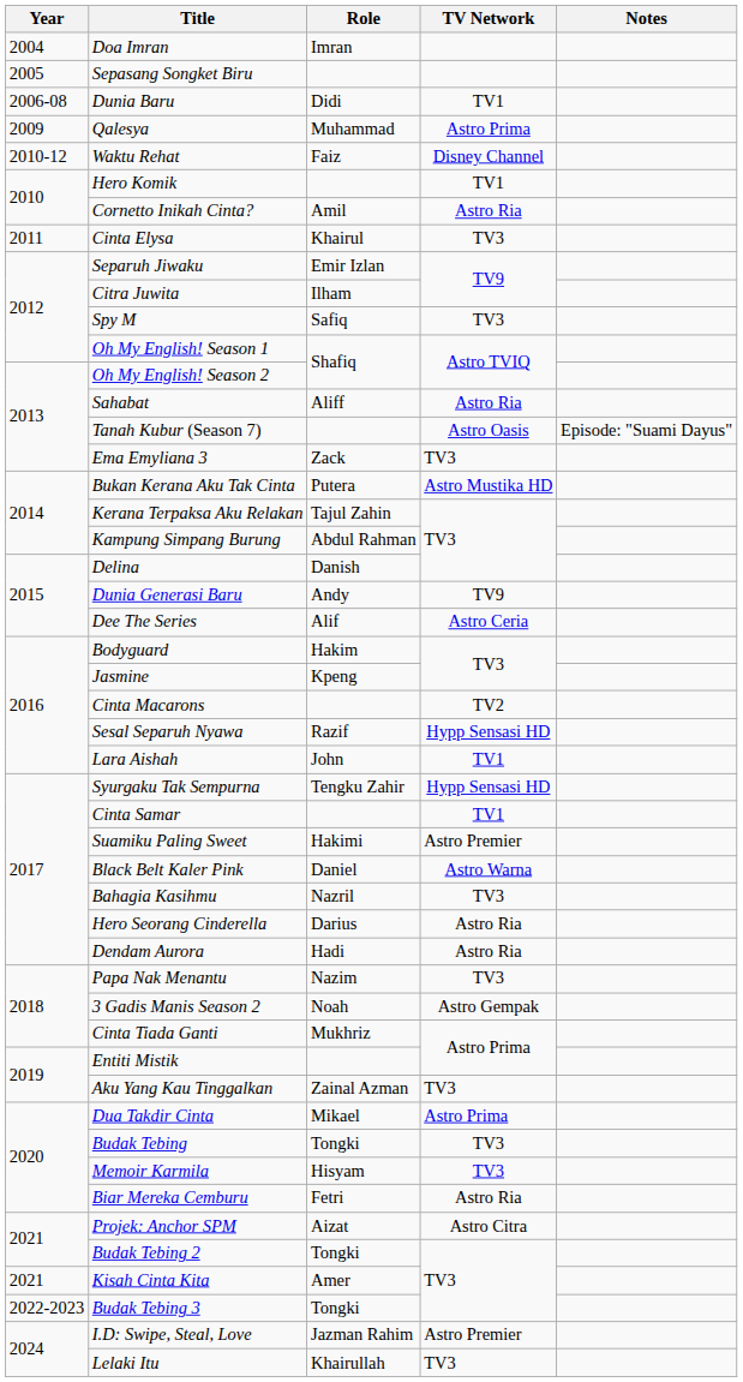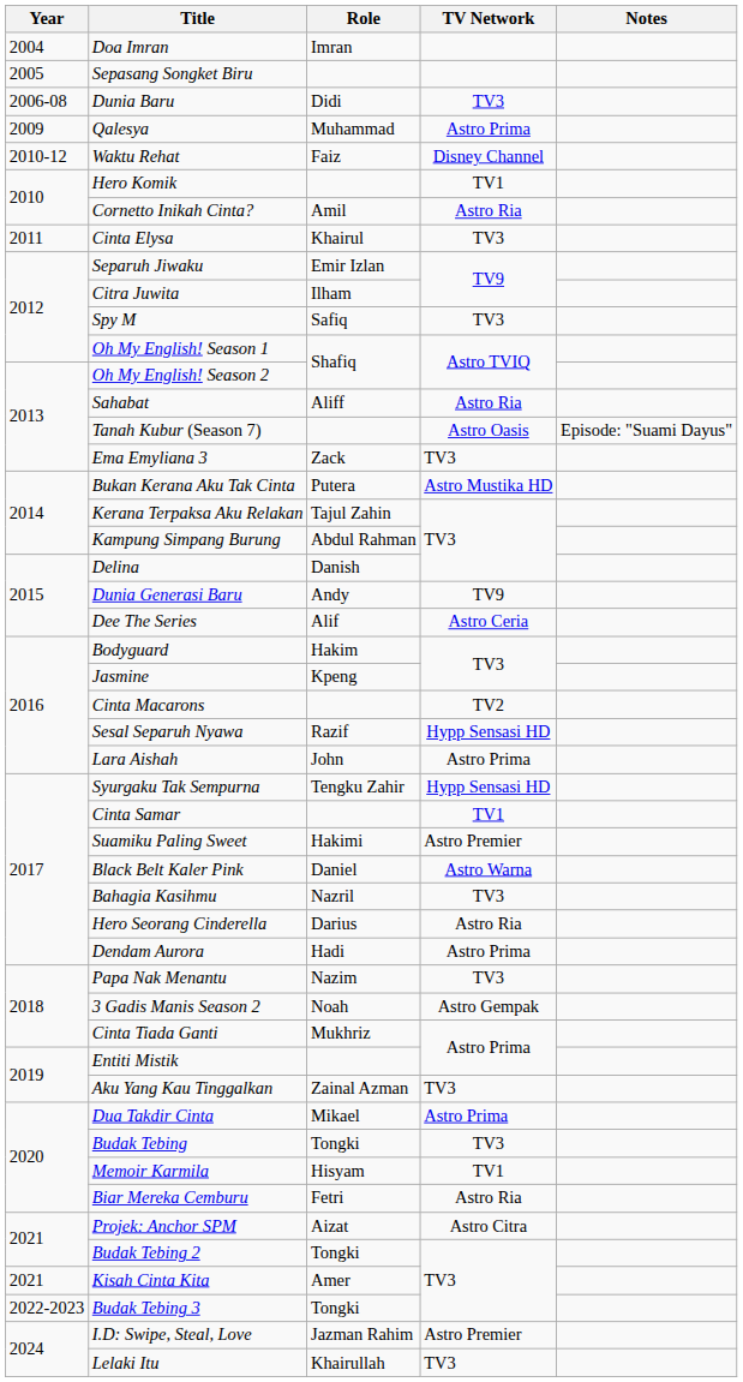 <table class="wikitable">
 <tr>
 <th>Year</th>
 <th>Title</th>
 <th>Role</th>
 <th>TV Network</th>
 <th>Notes</th>
 </tr>
 <tr>
 <td>2004</td>
 <td><em>Doa Imran</em></td>
 <td>Imran</td>
 <td></td>
 <td></td>
 </tr>
 <tr>
 <td>2005</td>
 <td><em>Sepasang Songket Biru</em></td>
 <td></td>
 <td></td>
 <td></td>
 </tr>
 <tr>
 <td>2006-08</td>
 <td><em>Dunia Baru</em></td>
 <td>Didi</td>
-<td style="text-align:center;">TV1</td>
+<td style="text-align:center;"><a href='#'>TV3</a></td>
 <td></td>
 </tr>
 <tr>
 <td>2009</td>
 <td><em>Qalesya</em></td>
 <td>Muhammad</td>
 <td style="text-align:center;"><a href='#'>Astro Prima</a></td>
 <td></td>
 </tr>
 <tr>
 <td>2010-12</td>
 <td><em>Waktu Rehat</em></td>
 <td>Faiz</td>
 <td style="text-align:center;"><a href='#'>Disney Channel</a></td>
 <td></td>
 </tr>
 <tr>
 <td rowspan="2">2010</td>
 <td><em>Hero Komik</em></td>
 <td></td>
 <td style="text-align:center;">TV1</td>
 <td></td>
 </tr>
 <tr>
 <td><em>Cornetto Inikah Cinta?</em></td>
 <td>Amil</td>
 <td style="text-align:center;"><a href='#'>Astro Ria</a></td>
 <td></td>
 </tr>
 <tr>
 <td>2011</td>
 <td><em>Cinta Elysa</em></td>
 <td>Khairul</td>
 <td style="text-align:center;">TV3</td>
 <td></td>
 </tr>
 <tr>
 <td rowspan="4">2012</td>
 <td><em>Separuh Jiwaku</em></td>
 <td>Emir Izlan</td>
 <td rowspan="2" style="text-align:center;"><a href='#'>TV9</a></td>
 <td></td>
 </tr>
 <tr>
 <td><em>Citra Juwita</em></td>
 <td>Ilham</td>
 <td></td>
 </tr>
 <tr>
 <td><em>Spy M</em></td>
 <td>Safiq</td>
 <td style="text-align:center;">TV3</td>
 <td></td>
 </tr>
 <tr>
 <td><em><a href='#'>Oh My English!</a> Season 1</em></td>
 <td rowspan="2">Shafiq</td>
 <td rowspan="2" style="text-align:center;"><a href='#'>Astro TVIQ</a></td>
 <td></td>
 </tr>
 <tr>
 <td rowspan="4">2013</td>
 <td><em><a href='#'>Oh My English!</a> Season 2</em></td>
 <td></td>
 </tr>
 <tr>
 <td><em>Sahabat</em></td>
 <td>Aliff</td>
 <td style="text-align:center;"><a href='#'>Astro Ria</a></td>
 <td></td>
 </tr>
 <tr>
 <td><em>Tanah Kubur</em> (Season 7)</td>
 <td></td>
 <td style="text-align:center;"><a href='#'>Astro Oasis</a></td>
 <td>Episode: "Suami Dayus"</td>
 </tr>
 <tr>
 <td><em>Ema Emyliana 3</em></td>
 <td>Zack</td>
 <td>TV3</td>
 <td></td>
 </tr>
 <tr>
 <td rowspan="3">2014</td>
 <td><em>Bukan Kerana Aku Tak Cinta</em></td>
 <td>Putera</td>
 <td style="text-align:center;"><a href='#'>Astro Mustika HD</a></td>
 <td></td>
 </tr>
 <tr>
 <td><em>Kerana Terpaksa Aku Relakan</em></td>
 <td>Tajul Zahin</td>
 <td rowspan="3">TV3</td>
 <td></td>
 </tr>
 <tr>
 <td><em>Kampung Simpang Burung</em></td>
 <td>Abdul Rahman</td>
 <td></td>
 </tr>
 <tr>
 <td rowspan="3">2015</td>
 <td><em>Delina</em></td>
 <td>Danish</td>
 <td></td>
 </tr>
 <tr>
 <td><em><a href='#'>Dunia Generasi Baru</a></em></td>
 <td>Andy</td>
 <td style="text-align:center;">TV9</td>
 <td></td>
 </tr>
 <tr>
 <td><em>Dee The Series</em></td>
 <td>Alif</td>
 <td style="text-align:center;"><a href='#'>Astro Ceria</a></td>
 <td></td>
 </tr>
 <tr>
 <td rowspan="5">2016</td>
 <td><em>Bodyguard</em></td>
 <td>Hakim</td>
 <td rowspan="2" style="text-align:center;">TV3</td>
 <td></td>
 </tr>
 <tr>
 <td><em>Jasmine</em></td>
 <td>Kpeng</td>
 <td></td>
 </tr>
 <tr>
 <td><em>Cinta Macarons</em></td>
 <td></td>
 <td style="text-align:center;">TV2</td>
 <td></td>
 </tr>
 <tr>
 <td><em>Sesal Separuh Nyawa </em></td>
 <td>Razif</td>
 <td style="text-align:center;"><a href='#'>Hypp Sensasi HD</a></td>
 <td></td>
 </tr>
 <tr>
 <td><em>Lara Aishah</em></td>
 <td>John</td>
-<td style="text-align:center;"><a href='#'>TV1</a></td>
+<td style="text-align:center;">Astro Prima</td>
 <td></td>
 </tr>
 <tr>
 <td rowspan="7">2017</td>
 <td><em>Syurgaku Tak Sempurna</em></td>
 <td>Tengku Zahir</td>
 <td style="text-align:center;"><a href='#'>Hypp Sensasi HD</a></td>
 <td></td>
 </tr>
 <tr>
 <td><em>Cinta Samar</em></td>
 <td></td>
 <td style="text-align:center;"><a href='#'>TV1</a></td>
 <td></td>
 </tr>
 <tr>
 <td><em>Suamiku Paling Sweet</em></td>
 <td>Hakimi</td>
 <td>Astro Premier</td>
 <td></td>
 </tr>
 <tr>
 <td><em>Black Belt Kaler Pink</em></td>
 <td>Daniel</td>
 <td style="text-align:center;"><a href='#'>Astro Warna</a></td>
 <td></td>
 </tr>
 <tr>
 <td><em>Bahagia Kasihmu</em></td>
 <td>Nazril</td>
 <td style="text-align:center;">TV3</td>
 <td></td>
 </tr>
 <tr>
 <td><em>Hero Seorang Cinderella</em></td>
 <td>Darius</td>
 <td style="text-align:center;">Astro Ria</td>
 <td></td>
 </tr>
 <tr>
 <td><em>Dendam Aurora</em></td>
 <td>Hadi</td>
-<td style="text-align:center;">Astro Ria</td>
+<td style="text-align:center;">Astro Prima</td>
 <td></td>
 </tr>
 <tr>
 <td rowspan="3">2018</td>
 <td><em>Papa Nak Menantu</em></td>
 <td>Nazim</td>
 <td style="text-align:center;">TV3</td>
 <td></td>
 </tr>
 <tr>
 <td><em>3 Gadis Manis Season 2</em></td>
 <td>Noah</td>
 <td style="text-align:center;">Astro Gempak</td>
 <td></td>
 </tr>
 <tr>
 <td><em>Cinta Tiada Ganti</em></td>
 <td>Mukhriz</td>
 <td rowspan="2" style="text-align:center;">Astro Prima</td>
 <td></td>
 </tr>
 <tr>
 <td rowspan="2">2019</td>
 <td><em>Entiti Mistik</em></td>
 <td></td>
 <td></td>
 </tr>
 <tr>
 <td><em>Aku Yang Kau Tinggalkan</em></td>
 <td>Zainal Azman</td>
 <td>TV3</td>
 <td></td>
 </tr>
 <tr>
 <td rowspan="4">2020</td>
 <td><em><a href='#'>Dua Takdir Cinta</a></em></td>
 <td>Mikael</td>
 <td><a href='#'>Astro Prima</a></td>
 <td></td>
 </tr>
 <tr>
 <td><em><a href='#'>Budak Tebing</a></em></td>
 <td>Tongki</td>
 <td style="text-align:center;">TV3</td>
 <td></td>
 </tr>
 <tr>
 <td><em><a href='#'>Memoir Karmila</a></em></td>
 <td>Hisyam</td>
-<td style="text-align:center;"><a href='#'>TV3</a></td>
+<td style="text-align:center;">TV1</td>
 <td></td>
 </tr>
 <tr>
 <td><em><a href='#'>Biar Mereka Cemburu</a></em></td>
 <td>Fetri</td>
 <td style="text-align:center;">Astro Ria</td>
 <td></td>
 </tr>
 <tr>
 <td rowspan="2">2021</td>
 <td><em><a href='#'>Projek: Anchor SPM</a></em></td>
 <td>Aizat</td>
 <td style="text-align:center;">Astro Citra</td>
 <td></td>
 </tr>
 <tr>
 <td><em><a href='#'>Budak Tebing 2</a></em></td>
 <td>Tongki</td>
 <td rowspan="3">TV3</td>
 <td></td>
 </tr>
 <tr>
 <td>2021</td>
 <td><em><a href='#'>Kisah Cinta Kita</a></em></td>
 <td>Amer</td>
 <td></td>
 </tr>
 <tr>
 <td>2022-2023</td>
 <td><em><a href='#'>Budak Tebing 3</a></em></td>
 <td>Tongki</td>
 <td></td>
 </tr>
 <tr>
 <td rowspan="2">2024</td>
 <td><em>I.D: Swipe, Steal, Love</em></td>
 <td>Jazman Rahim</td>
 <td>Astro Premier</td>
 <td></td>
 </tr>
 <tr>
 <td><em>Lelaki Itu</em></td>
 <td>Khairullah</td>
 <td>TV3</td>
 <td></td>
 </tr>
 </table>
